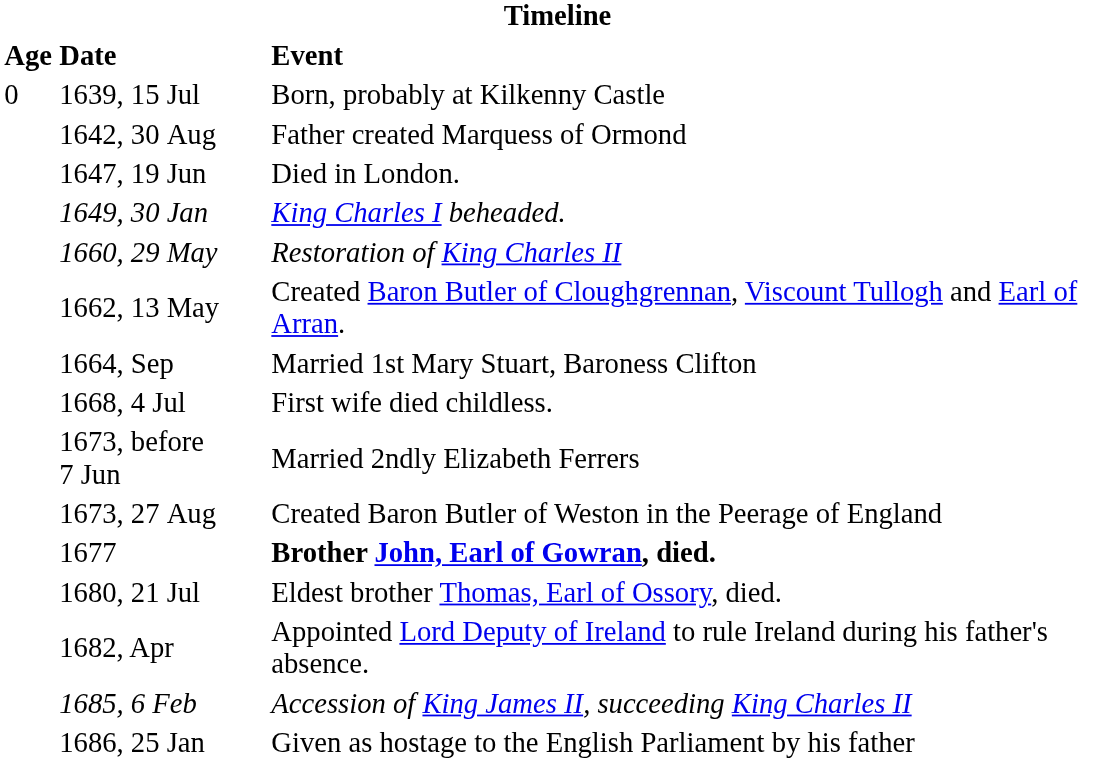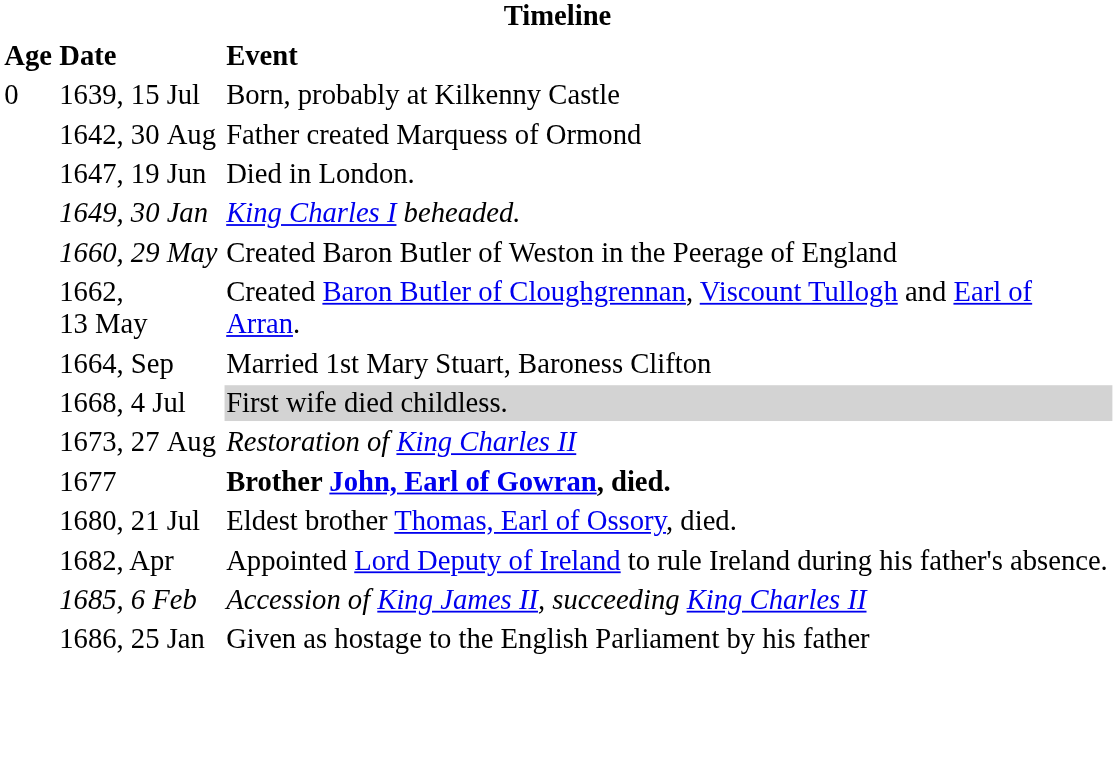 <table>
 <tr>
 <th colspan=3>Timeline</th>
 </tr>
 <tr>
 <th align="left">Age</th>
 <th align="left">Date</th>
 <th align="left">Event</th>
 </tr>
 <tr>
 <td>0</td>
 <td>1639, 15 Jul</td>
 <td>Born, probably at Kilkenny Castle</td>
 </tr>
 <tr>
 <td></td>
 <td>1642, 30 Aug</td>
 <td>Father created Marquess of Ormond</td>
 </tr>
 <tr>
 <td></td>
 <td>1647, 19 Jun</td>
 <td>Died in London.</td>
 </tr>
 <tr>
 <td></td>
 <td><em>1649, 30 Jan</em></td>
 <td><em><a href='#'>King Charles I</a> beheaded.</em></td>
 </tr>
 <tr>
 <td></td>
 <td><em>1660, 29 May</em></td>
-<td><em>Restoration of <a href='#'>King Charles II</a></em></td>
+<td>Created Baron Butler of Weston in the Peerage of England</td>
 </tr>
 <tr>
 <td></td>
 <td>1662, 13 May</td>
 <td>Created <a href='#'>Baron Butler of Cloughgrennan</a>, <a href='#'>Viscount Tullogh</a> and <a href='#'>Earl of Arran</a>.</td>
 </tr>
 <tr>
 <td></td>
 <td>1664, Sep</td>
 <td>Married 1st Mary Stuart, Baroness Clifton</td>
 </tr>
 <tr>
 <td></td>
 <td>1668, 4 Jul</td>
-<td>First wife died childless.</td>
-</tr>
-<tr>
-<td></td>
-<td>1673, before 7 Jun</td>
-<td>Married 2ndly Elizabeth Ferrers</td>
+<td style="background: lightgrey;">First wife died childless.</td>
 </tr>
 <tr>
 <td></td>
 <td>1673, 27 Aug</td>
-<td>Created Baron Butler of Weston in the Peerage of England</td>
+<td><em>Restoration of <a href='#'>King Charles II</a></em></td>
 </tr>
 <tr>
 <td></td>
 <td>1677</td>
 <td><strong>Brother <a href='#'>John, Earl of Gowran</a>, died.</strong></td>
 </tr>
 <tr>
 <td></td>
 <td>1680, 21 Jul</td>
 <td>Eldest brother <a href='#'>Thomas, Earl of Ossory</a>, died.</td>
 </tr>
 <tr>
 <td></td>
 <td>1682, Apr</td>
 <td>Appointed <a href='#'>Lord Deputy of Ireland</a> to rule Ireland during his father's absence.</td>
 </tr>
 <tr>
 <td></td>
 <td><em>1685, 6 Feb</em></td>
 <td><em>Accession of <a href='#'>King James II</a>, succeeding <a href='#'>King Charles II</a></em></td>
 </tr>
 <tr>
 <td></td>
 <td>1686, 25 Jan</td>
 <td>Given as hostage to the English Parliament by his father</td>
 </tr>
 </table>
